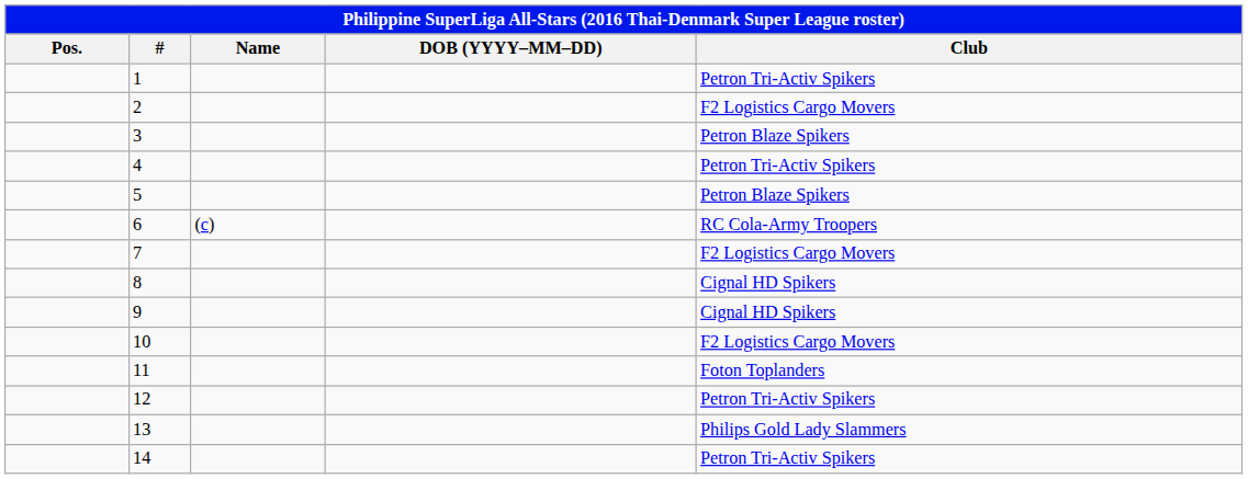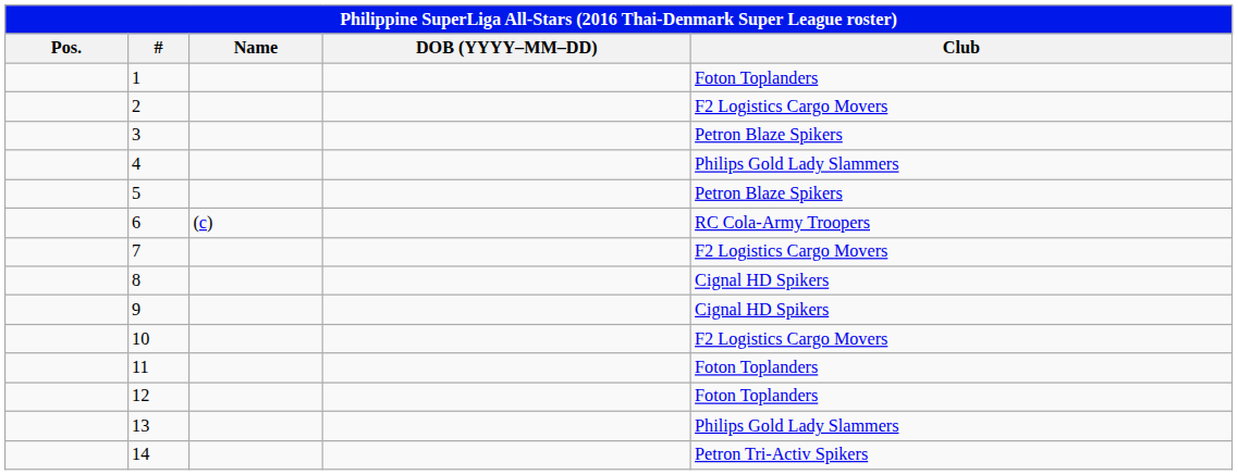 <table class="wikitable sortable" style="margin:0; width:75%; font-size:85%;">
 <tr>
 <th colspan="7" style="background:#0018ea; color:#fff; text-align:center;">Philippine SuperLiga All-Stars (2016 Thai-Denmark Super League roster)</th>
 </tr>
 <tr>
 <th width=10%>Pos.</th>
 <th width=5%>#</th>
 <th>Name</th>
 <th style="width:30%;">DOB (YYYY–MM–DD)</th>
 <th>Club</th>
 </tr>
 <tr>
 <td></td>
 <td>1</td>
 <td></td>
 <td></td>
-<td><a href='#'>Petron Tri-Activ Spikers</a></td>
+<td><a href='#'>Foton Toplanders</a></td>
 </tr>
 <tr>
 <td></td>
 <td>2</td>
 <td></td>
 <td></td>
 <td><a href='#'>F2 Logistics Cargo Movers</a></td>
 </tr>
 <tr>
 <td></td>
 <td>3</td>
 <td></td>
 <td></td>
 <td><a href='#'>Petron Blaze Spikers</a></td>
 </tr>
 <tr>
 <td></td>
 <td>4</td>
 <td></td>
 <td></td>
-<td><a href='#'>Petron Tri-Activ Spikers</a></td>
+<td><a href='#'>Philips Gold Lady Slammers</a></td>
 </tr>
 <tr>
 <td></td>
 <td>5</td>
 <td></td>
 <td></td>
 <td><a href='#'>Petron Blaze Spikers</a></td>
 </tr>
 <tr>
 <td></td>
 <td>6</td>
 <td> (<a href='#'>c</a>)</td>
 <td></td>
 <td><a href='#'>RC Cola-Army Troopers</a></td>
 </tr>
 <tr>
 <td></td>
 <td>7</td>
 <td></td>
 <td></td>
 <td><a href='#'>F2 Logistics Cargo Movers</a></td>
 </tr>
 <tr>
 <td></td>
 <td>8</td>
 <td></td>
 <td></td>
 <td><a href='#'>Cignal HD Spikers</a></td>
 </tr>
 <tr>
 <td></td>
 <td>9</td>
 <td></td>
 <td></td>
 <td><a href='#'>Cignal HD Spikers</a></td>
 </tr>
 <tr>
 <td></td>
 <td>10</td>
 <td></td>
 <td></td>
 <td><a href='#'>F2 Logistics Cargo Movers</a></td>
 </tr>
 <tr>
 <td></td>
 <td>11</td>
 <td></td>
 <td></td>
 <td><a href='#'>Foton Toplanders</a></td>
 </tr>
 <tr>
 <td></td>
 <td>12</td>
 <td></td>
 <td></td>
-<td><a href='#'>Petron Tri-Activ Spikers</a></td>
+<td><a href='#'>Foton Toplanders</a></td>
 </tr>
 <tr>
 <td></td>
 <td>13</td>
 <td></td>
 <td></td>
 <td><a href='#'>Philips Gold Lady Slammers</a></td>
 </tr>
 <tr>
 <td></td>
 <td>14</td>
 <td></td>
 <td></td>
 <td><a href='#'>Petron Tri-Activ Spikers</a></td>
 </tr>
 </table>
